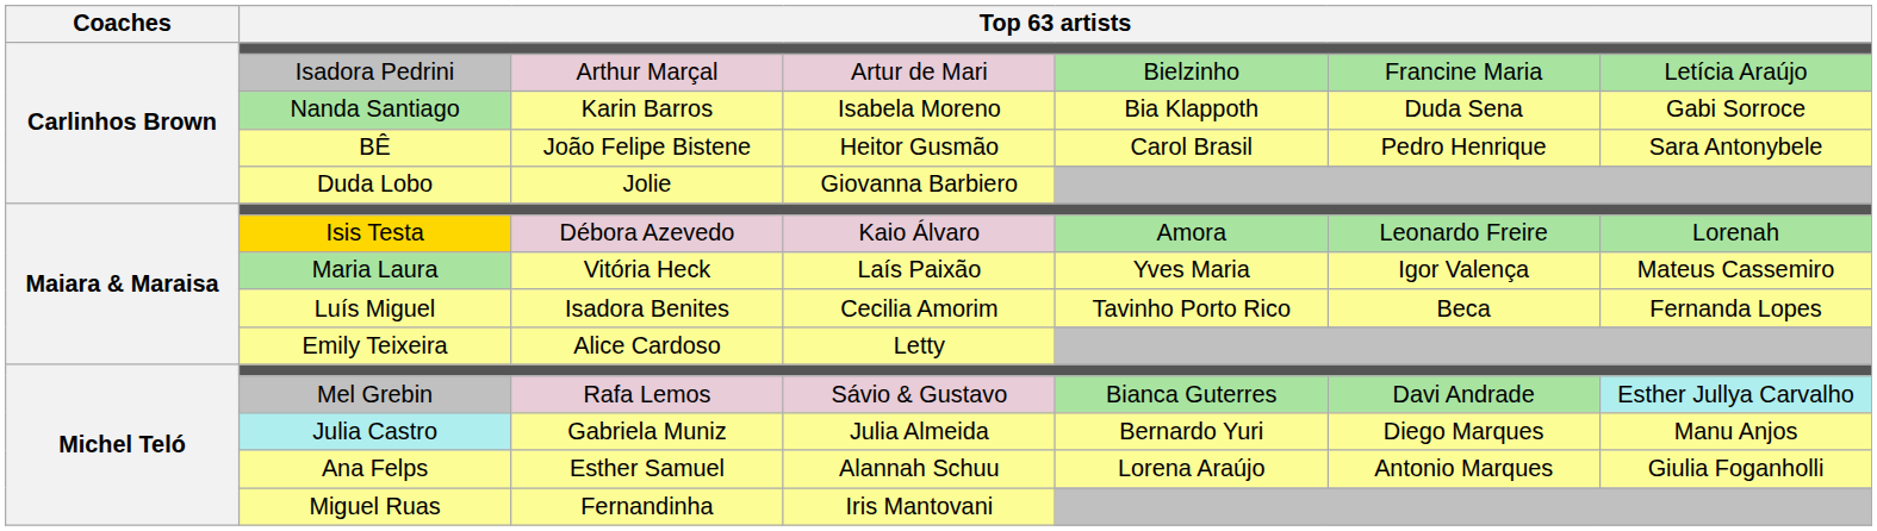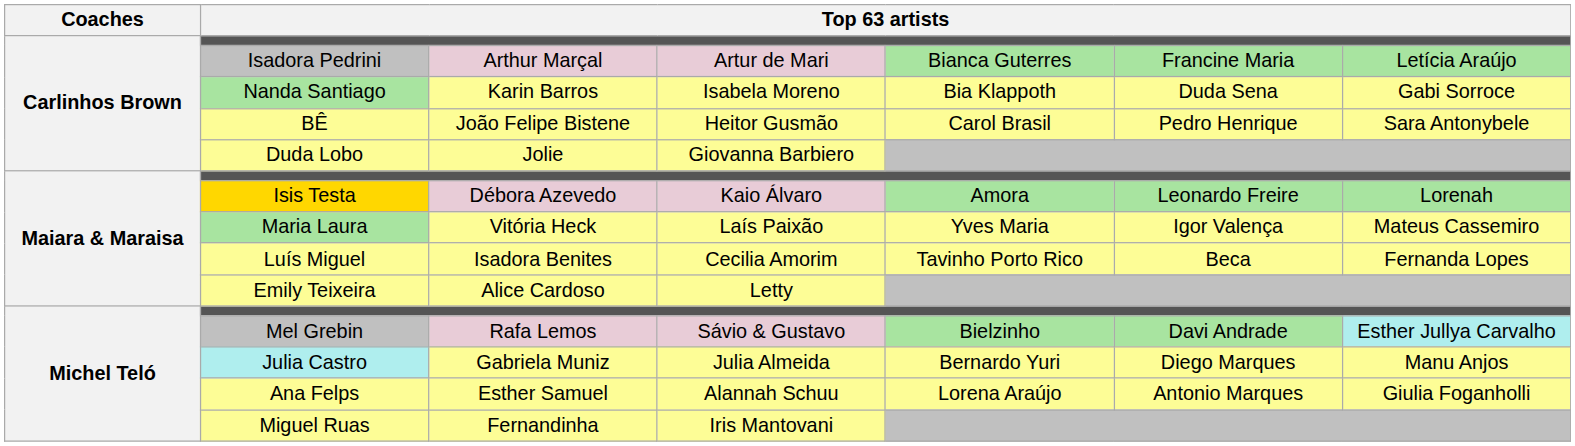 <table class="wikitable" style="text-align:center; width:100%">
 <tr>
 <th scope="col" width="12%">Coaches</th>
 <th scope="col" width="85%" colspan="6">Top 63 artists</th>
 </tr>
 <tr>
 <th rowspan="5">Carlinhos Brown</th>
 <td colspan="6" bgcolor="#555555"></td>
 </tr>
 <tr>
 <td width="14%" bgcolor="#C0C0C0">Isadora Pedrini</td>
 <td width="14%" bgcolor="#E8CCD7">Arthur Marçal</td>
 <td width="14%" bgcolor="#E8CCD7">Artur de Mari</td>
-<td width="14%" bgcolor="#A8E4A0">Bielzinho</td>
+<td bgcolor="#A8E4A0">Bianca Guterres</td>
 <td width="14%" bgcolor="#A8E4A0">Francine Maria</td>
 <td width="14%" bgcolor="#A8E4A0">Letícia Araújo</td>
 </tr>
 <tr>
 <td bgcolor="#A8E4A0">Nanda Santiago</td>
 <td bgcolor="#FDFD96">Karin Barros</td>
 <td bgcolor="#FDFD96">Isabela Moreno</td>
 <td bgcolor="#FDFD96">Bia Klappoth</td>
 <td bgcolor="#FDFD96">Duda Sena</td>
 <td bgcolor="#FDFD96">Gabi Sorroce</td>
 </tr>
 <tr>
 <td bgcolor="#FDFD96">BÊ</td>
 <td bgcolor="#FDFD96">João Felipe Bistene</td>
 <td bgcolor="#FDFD96">Heitor Gusmão</td>
 <td bgcolor="#FDFD96">Carol Brasil</td>
 <td bgcolor="#FDFD96">Pedro Henrique</td>
 <td bgcolor="#FDFD96">Sara Antonybele</td>
 </tr>
 <tr>
 <td bgcolor="#FDFD96">Duda Lobo</td>
 <td bgcolor="#FDFD96">Jolie</td>
 <td bgcolor="#FDFD96">Giovanna Barbiero</td>
 <td bgcolor="#C0C0C0" colspan="3"></td>
 </tr>
 <tr>
 <th rowspan="5">Maiara & Maraisa</th>
 <td colspan="6" bgcolor="#555555"></td>
 </tr>
 <tr>
 <td bgcolor="#FFD700">Isis Testa</td>
 <td bgcolor="#E8CCD7">Débora Azevedo</td>
 <td bgcolor="#E8CCD7">Kaio Álvaro</td>
 <td bgcolor="#A8E4A0">Amora</td>
 <td bgcolor="#A8E4A0">Leonardo Freire</td>
 <td bgcolor="#A8E4A0">Lorenah</td>
 </tr>
 <tr>
 <td bgcolor="#A8E4A0">Maria Laura</td>
 <td bgcolor="#FDFD96">Vitória Heck</td>
 <td bgcolor="#FDFD96">Laís Paixão</td>
 <td bgcolor="#FDFD96">Yves Maria</td>
 <td bgcolor="#FDFD96">Igor Valença</td>
 <td bgcolor="#FDFD96">Mateus Cassemiro</td>
 </tr>
 <tr>
 <td bgcolor="#FDFD96">Luís Miguel</td>
 <td bgcolor="#FDFD96">Isadora Benites</td>
 <td bgcolor="#FDFD96">Cecilia Amorim</td>
 <td bgcolor="#FDFD96">Tavinho Porto Rico</td>
 <td bgcolor="#FDFD96">Beca</td>
 <td bgcolor="#FDFD96">Fernanda Lopes</td>
 </tr>
 <tr>
 <td bgcolor="#FDFD96">Emily Teixeira</td>
 <td bgcolor="#FDFD96">Alice Cardoso</td>
 <td bgcolor="#FDFD96">Letty</td>
 <td bgcolor="#C0C0C0" colspan="3"></td>
 </tr>
 <tr>
 <th rowspan="5">Michel Teló</th>
 <td colspan="6" bgcolor="#555555"></td>
 </tr>
 <tr>
 <td bgcolor="#C0C0C0">Mel Grebin</td>
 <td bgcolor="#E8CCD7">Rafa Lemos</td>
 <td bgcolor="#E8CCD7">Sávio & Gustavo</td>
-<td bgcolor="#A8E4A0">Bianca Guterres</td>
+<td width="14%" bgcolor="#A8E4A0">Bielzinho</td>
 <td bgcolor="#A8E4A0">Davi Andrade</td>
 <td bgcolor="#afeeee">Esther Jullya Carvalho</td>
 </tr>
 <tr>
 <td bgcolor="#afeeee">Julia Castro</td>
 <td bgcolor="#FDFD96">Gabriela Muniz</td>
 <td bgcolor="#FDFD96">Julia Almeida</td>
 <td bgcolor="#FDFD96">Bernardo Yuri</td>
 <td bgcolor="#FDFD96">Diego Marques</td>
 <td bgcolor="#FDFD96">Manu Anjos</td>
 </tr>
 <tr>
 <td bgcolor="#FDFD96">Ana Felps</td>
 <td bgcolor="#FDFD96">Esther Samuel</td>
 <td bgcolor="#FDFD96">Alannah Schuu</td>
 <td bgcolor="#FDFD96">Lorena Araújo</td>
 <td bgcolor="#FDFD96">Antonio Marques</td>
 <td bgcolor="#FDFD96">Giulia Foganholli</td>
 </tr>
 <tr>
 <td bgcolor="#FDFD96">Miguel Ruas</td>
 <td bgcolor="#FDFD96">Fernandinha</td>
 <td bgcolor="#FDFD96">Iris Mantovani</td>
 <td bgcolor="#C0C0C0" colspan="3"></td>
 </tr>
 </table>
